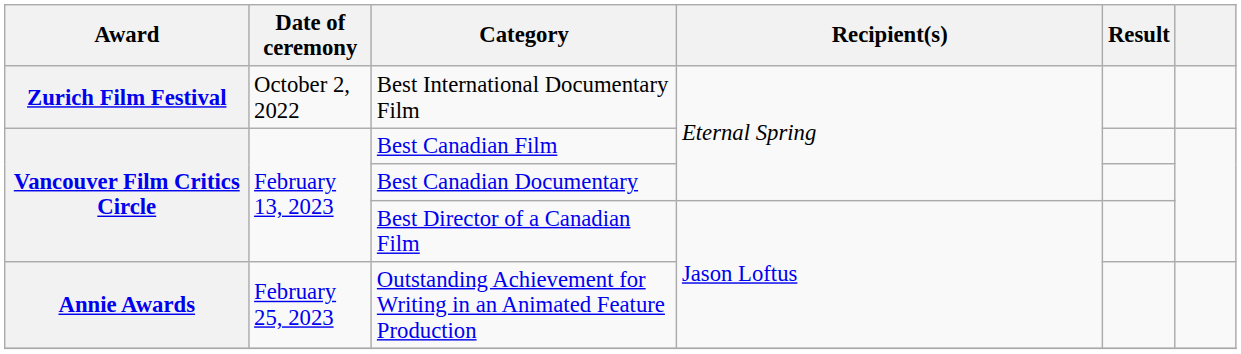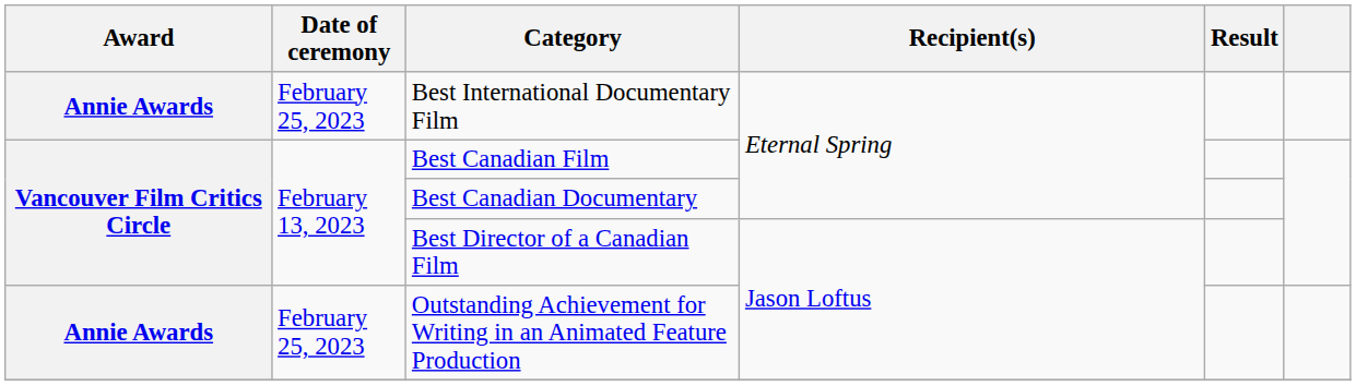 <table class="wikitable plainrowheaders sortable">
 <tr>
 <th scope="col" style="width:20%;">Award</th>
 <th scope="col" style="width:10%;">Date of ceremony</th>
 <th scope="col" style="width:25%;">Category</th>
 <th scope="col" style="width:35%;">Recipient(s)</th>
 <th scope="col" style="width:5%;">Result</th>
 <th scope="col" style="width:10%;" class="unsortable"></th>
 </tr>
 <tr>
-<th scope="row"><a href='#'>Zurich Film Festival</a></th>
-<td>October 2, 2022</td>
+<th scope="row"><a href='#'>Annie Awards</a></th>
+<td><a href='#'>February 25, 2023</a></td>
 <td>Best International Documentary Film</td>
 <td rowspan="3"><em>Eternal Spring</em></td>
 <td></td>
 <td align="center"></td>
 </tr>
 <tr>
 <th rowspan="3" scope="row"><a href='#'>Vancouver Film Critics Circle</a></th>
 <td rowspan="3"><a href='#'>February 13, 2023</a></td>
 <td><a href='#'>Best Canadian Film</a></td>
 <td></td>
 <td align="center" rowspan="3"></td>
 </tr>
 <tr>
 <td><a href='#'>Best Canadian Documentary</a></td>
 <td></td>
 </tr>
 <tr>
 <td><a href='#'>Best Director of a Canadian Film</a></td>
 <td rowspan="2"><a href='#'>Jason Loftus</a></td>
 <td></td>
 </tr>
 <tr>
 <th scope="row"><a href='#'>Annie Awards</a></th>
 <td><a href='#'>February 25, 2023</a></td>
 <td><a href='#'>Outstanding Achievement for Writing in an Animated Feature Production</a></td>
 <td></td>
 <td align="center"></td>
 </tr>
 <tr>
 </tr>
 </table>
